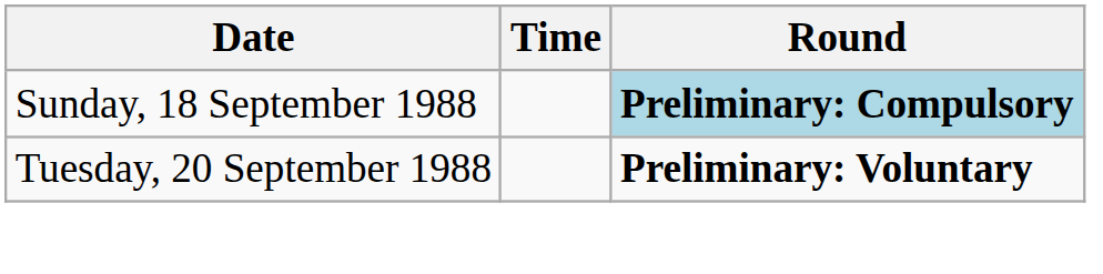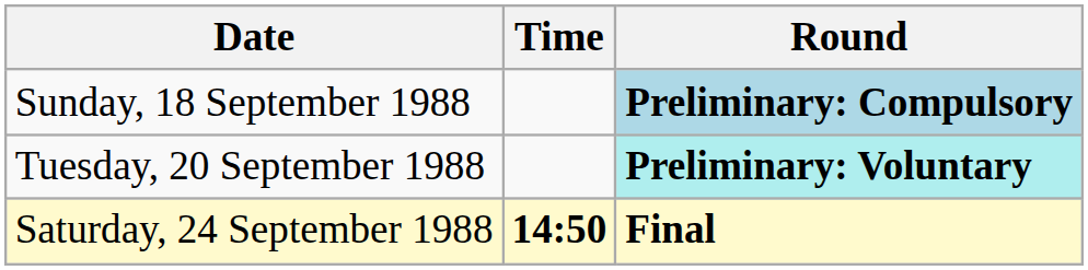 <table class="wikitable">
 <tr>
 <th>Date</th>
 <th>Time</th>
 <th>Round</th>
 </tr>
 <tr>
 <td>Sunday, 18 September 1988</td>
 <td></td>
 <td style="background: lightblue;"><strong>Preliminary: Compulsory</strong></td>
 </tr>
 <tr>
 <td>Tuesday, 20 September 1988</td>
 <td></td>
-<td><strong>Preliminary: Voluntary</strong></td>
+<td style="background: paleturquoise;"><strong>Preliminary: Voluntary</strong></td>
+</tr>
+<tr style=background:lemonchiffon>
+<td>Saturday, 24 September 1988</td>
+<td><strong>14:50</strong></td>
+<td><strong>Final</strong></td>
 </tr>
 </table>
